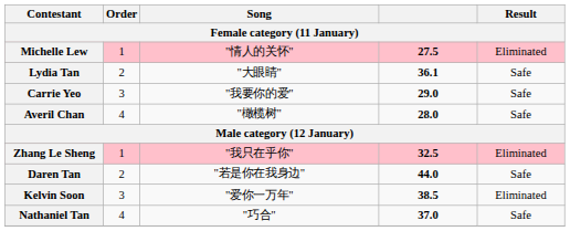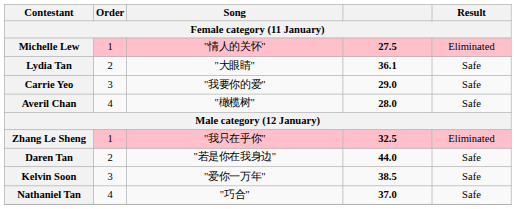 <table class="wikitable plainrowheaders" style="text-align:center;">
 <tr>
 <th scope="col" style="width:8em;">Contestant</th>
 <th scope="col">Order</th>
 <th scope="col" style="width:20em;">Song</th>
 <th colspan=1 scope="col" style="width:8em;"></th>
 <th scope="col" style="width:7em;">Result</th>
 </tr>
 <tr>
 <th colspan=9>Female category (11 January)</th>
 </tr>
 <tr style="background:pink;">
 <th scope="row">Michelle Lew</th>
 <td>1</td>
 <td>"情人的关怀"</td>
 <td><strong>27.5</strong></td>
 <td>Eliminated</td>
 </tr>
 <tr>
 <th scope="row">Lydia Tan</th>
 <td>2</td>
 <td>"大眼睛"</td>
 <td><strong>36.1</strong></td>
 <td>Safe</td>
 </tr>
 <tr>
 <th scope="row">Carrie Yeo</th>
 <td>3</td>
 <td>"我要你的爱"</td>
 <td><strong>29.0</strong></td>
 <td>Safe</td>
 </tr>
 <tr>
 <th scope="row">Averil Chan</th>
 <td>4</td>
 <td>"橄榄树"</td>
 <td><strong>28.0</strong></td>
 <td>Safe</td>
 </tr>
 <tr>
 <th colspan=9>Male category (12 January)</th>
 </tr>
 <tr style="background:pink;">
 <th scope="row">Zhang Le Sheng</th>
 <td>1</td>
 <td>"我只在乎你"</td>
 <td><strong>32.5</strong></td>
 <td>Eliminated</td>
 </tr>
 <tr>
 <th scope="row">Daren Tan</th>
 <td>2</td>
 <td>"若是你在我身边"</td>
 <td><strong>44.0</strong></td>
 <td>Safe</td>
 </tr>
 <tr>
 <th scope="row">Kelvin Soon</th>
 <td>3</td>
 <td>"爱你一万年"</td>
 <td><strong>38.5</strong></td>
-<td>Eliminated</td>
+<td>Safe</td>
 </tr>
 <tr>
 <th scope="row">Nathaniel Tan</th>
 <td>4</td>
 <td>"巧合"</td>
 <td><strong>37.0</strong></td>
 <td>Safe</td>
 </tr>
 <tr>
 </tr>
 </table>
